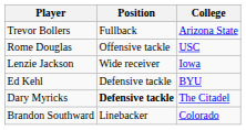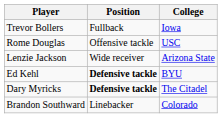 <table class="wikitable">
 <tr>
 <th>Player</th>
 <th>Position</th>
 <th>College</th>
 </tr>
 <tr>
 <td>Trevor Bollers</td>
 <td>Fullback</td>
-<td><a href='#'>Arizona State</a></td>
+<td><a href='#'>Iowa</a></td>
 </tr>
 <tr>
 <td>Rome Douglas</td>
 <td>Offensive tackle</td>
 <td><a href='#'>USC</a></td>
 </tr>
 <tr>
 <td>Lenzie Jackson</td>
 <td>Wide receiver</td>
-<td><a href='#'>Iowa</a></td>
+<td><a href='#'>Arizona State</a></td>
 </tr>
 <tr>
 <td>Ed Kehl</td>
-<td>Defensive tackle</td>
+<td><strong>Defensive tackle</strong></td>
 <td><a href='#'>BYU</a></td>
 </tr>
 <tr>
 <td>Dary Myricks</td>
 <td><strong>Defensive tackle</strong></td>
 <td><a href='#'>The Citadel</a></td>
 </tr>
 <tr>
 <td>Brandon Southward</td>
 <td>Linebacker</td>
 <td><a href='#'>Colorado</a></td>
 </tr>
 </table>
